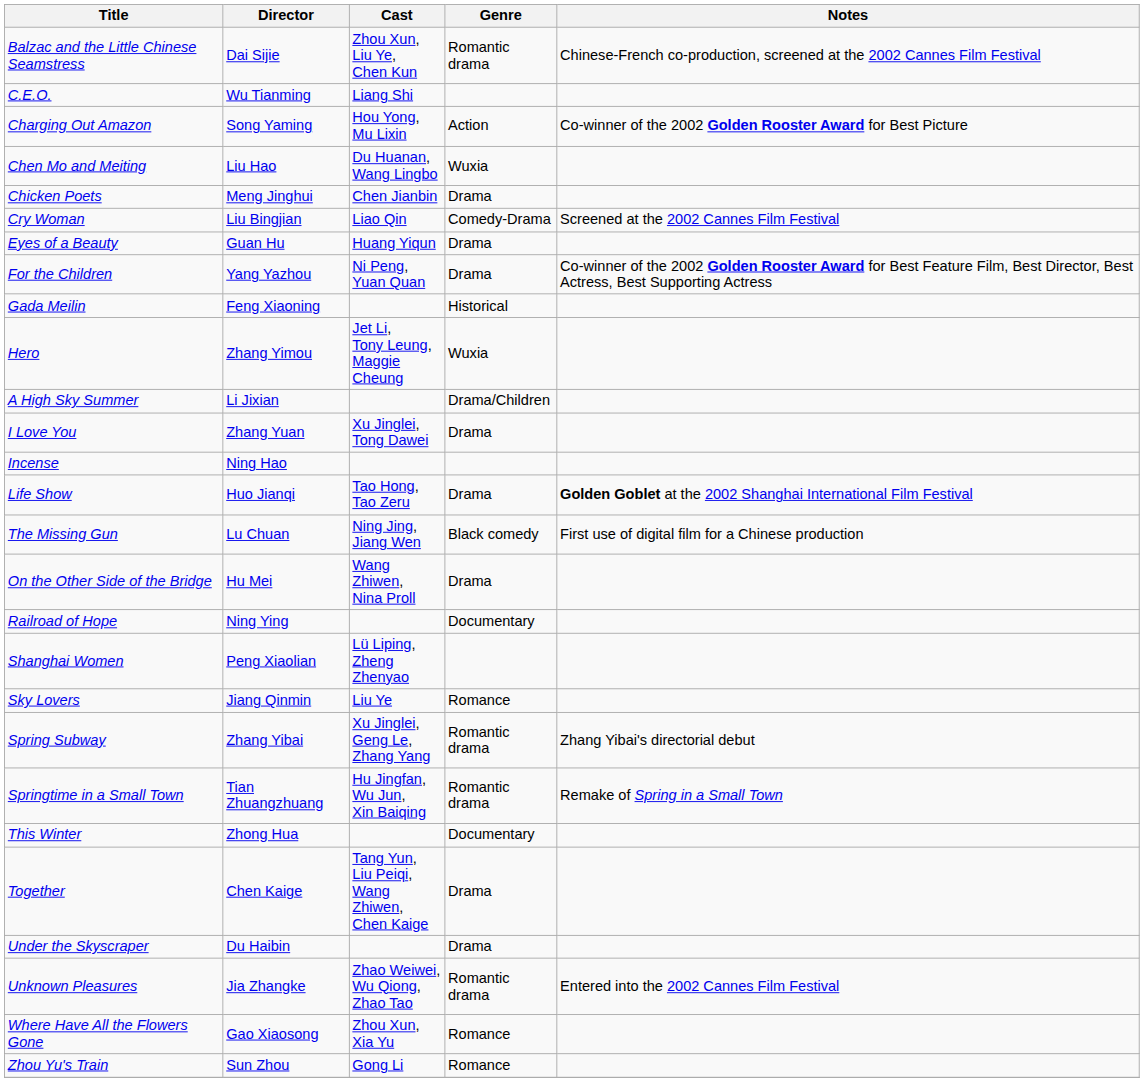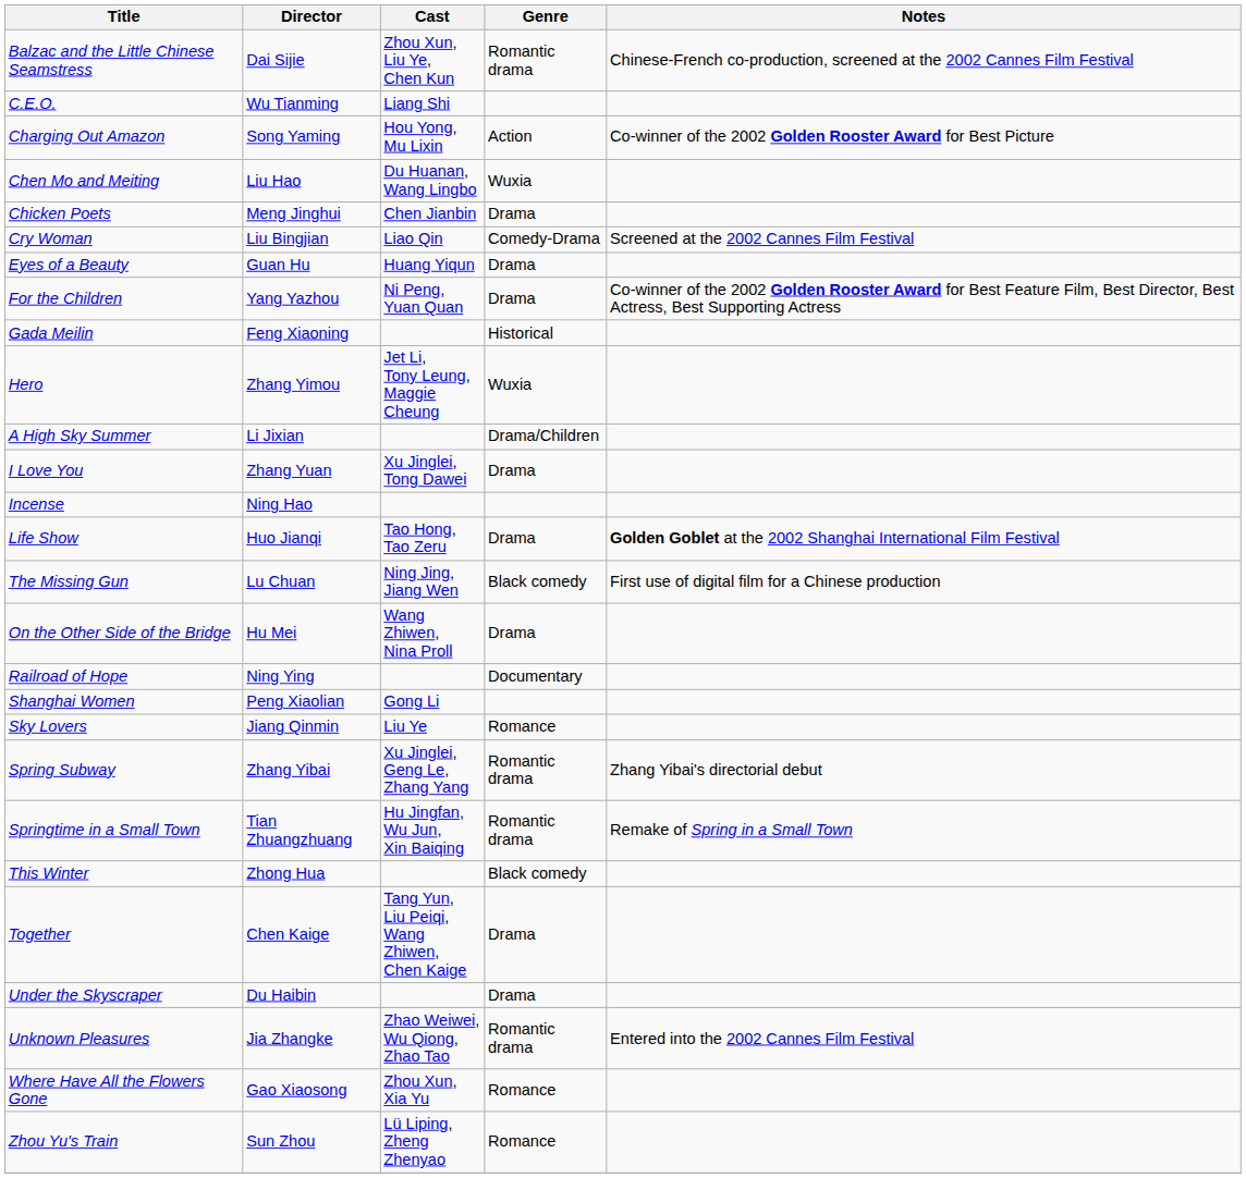 <table class="wikitable sortable">
 <tr>
 <th>Title</th>
 <th>Director</th>
 <th>Cast</th>
 <th>Genre</th>
 <th>Notes</th>
 </tr>
 <tr>
 <td><em><a href='#'>Balzac and the Little Chinese Seamstress</a></em></td>
 <td><a href='#'>Dai Sijie</a></td>
 <td><a href='#'>Zhou Xun</a>,<br><a href='#'>Liu Ye</a>,<br><a href='#'>Chen Kun</a></td>
 <td>Romantic drama</td>
 <td>Chinese-French co-production, screened at the <a href='#'>2002 Cannes Film Festival</a></td>
 </tr>
 <tr>
 <td><em><a href='#'>C.E.O.</a></em></td>
 <td><a href='#'>Wu Tianming</a></td>
 <td><a href='#'>Liang Shi</a></td>
 <td></td>
 <td></td>
 </tr>
 <tr>
 <td><em><a href='#'>Charging Out Amazon</a></em></td>
 <td><a href='#'>Song Yaming</a></td>
 <td><a href='#'>Hou Yong</a>,<br><a href='#'>Mu Lixin</a></td>
 <td>Action</td>
 <td>Co-winner of the 2002 <strong><a href='#'>Golden Rooster Award</a></strong> for Best Picture</td>
 </tr>
 <tr>
 <td><em><a href='#'>Chen Mo and Meiting</a></em></td>
 <td><a href='#'>Liu Hao</a></td>
 <td><a href='#'>Du Huanan</a>,<br><a href='#'>Wang Lingbo</a></td>
 <td>Wuxia</td>
 <td></td>
 </tr>
 <tr>
 <td><em><a href='#'>Chicken Poets</a></em></td>
 <td><a href='#'>Meng Jinghui</a></td>
 <td><a href='#'>Chen Jianbin</a></td>
 <td>Drama</td>
 <td></td>
 </tr>
 <tr>
 <td><em><a href='#'>Cry Woman</a></em></td>
 <td><a href='#'>Liu Bingjian</a></td>
 <td><a href='#'>Liao Qin</a></td>
 <td>Comedy-Drama</td>
 <td>Screened at the <a href='#'>2002 Cannes Film Festival</a></td>
 </tr>
 <tr>
 <td><em><a href='#'>Eyes of a Beauty</a></em></td>
 <td><a href='#'>Guan Hu</a></td>
 <td><a href='#'>Huang Yiqun</a></td>
 <td>Drama</td>
 <td></td>
 </tr>
 <tr>
 <td><em><a href='#'>For the Children</a></em></td>
 <td><a href='#'>Yang Yazhou</a></td>
 <td><a href='#'>Ni Peng</a>,<br><a href='#'>Yuan Quan</a></td>
 <td>Drama</td>
 <td>Co-winner of the 2002 <strong><a href='#'>Golden Rooster Award</a></strong> for Best Feature Film, Best Director, Best Actress, Best Supporting Actress</td>
 </tr>
 <tr>
 <td><em><a href='#'>Gada Meilin</a></em></td>
 <td><a href='#'>Feng Xiaoning</a></td>
 <td></td>
 <td>Historical</td>
 <td></td>
 </tr>
 <tr>
 <td><em><a href='#'>Hero</a></em></td>
 <td><a href='#'>Zhang Yimou</a></td>
 <td><a href='#'>Jet Li</a>,<br><a href='#'>Tony Leung</a>,<br><a href='#'>Maggie Cheung</a></td>
 <td>Wuxia</td>
 <td></td>
 </tr>
 <tr>
 <td><em><a href='#'>A High Sky Summer</a></em></td>
 <td><a href='#'>Li Jixian</a></td>
 <td></td>
 <td>Drama/Children</td>
 <td></td>
 </tr>
 <tr>
 <td><em><a href='#'>I Love You</a></em></td>
 <td><a href='#'>Zhang Yuan</a></td>
 <td><a href='#'>Xu Jinglei</a>,<br><a href='#'>Tong Dawei</a></td>
 <td>Drama</td>
 <td></td>
 </tr>
 <tr>
 <td><em><a href='#'>Incense</a></em></td>
 <td><a href='#'>Ning Hao</a></td>
 <td></td>
 <td></td>
 <td></td>
 </tr>
 <tr>
 <td><em><a href='#'>Life Show</a></em></td>
 <td><a href='#'>Huo Jianqi</a></td>
 <td><a href='#'>Tao Hong</a>,<br><a href='#'>Tao Zeru</a></td>
 <td>Drama</td>
 <td><strong>Golden Goblet</strong> at the <a href='#'>2002 Shanghai International Film Festival</a></td>
 </tr>
 <tr>
 <td><em><a href='#'>The Missing Gun</a></em></td>
 <td><a href='#'>Lu Chuan</a></td>
 <td><a href='#'>Ning Jing</a>,<br><a href='#'>Jiang Wen</a></td>
 <td>Black comedy</td>
 <td>First use of digital film for a Chinese production</td>
 </tr>
 <tr>
 <td><em><a href='#'>On the Other Side of the Bridge</a></em></td>
 <td><a href='#'>Hu Mei</a></td>
 <td><a href='#'>Wang Zhiwen</a>,<br><a href='#'>Nina Proll</a></td>
 <td>Drama</td>
 <td></td>
 </tr>
 <tr>
 <td><em><a href='#'>Railroad of Hope</a></em></td>
 <td><a href='#'>Ning Ying</a></td>
 <td></td>
 <td>Documentary</td>
 <td></td>
 </tr>
 <tr>
 <td><em><a href='#'>Shanghai Women</a></em></td>
 <td><a href='#'>Peng Xiaolian</a></td>
-<td><a href='#'>Lü Liping</a>,<br><a href='#'>Zheng Zhenyao</a></td>
+<td><a href='#'>Gong Li</a></td>
 <td></td>
 <td></td>
 </tr>
 <tr>
 <td><em><a href='#'>Sky Lovers</a></em></td>
 <td><a href='#'>Jiang Qinmin</a></td>
 <td><a href='#'>Liu Ye</a></td>
 <td>Romance</td>
 <td></td>
 </tr>
 <tr>
 <td><em><a href='#'>Spring Subway</a></em></td>
 <td><a href='#'>Zhang Yibai</a></td>
 <td><a href='#'>Xu Jinglei</a>,<br><a href='#'>Geng Le</a>,<br><a href='#'>Zhang Yang</a></td>
 <td>Romantic drama</td>
 <td>Zhang Yibai's directorial debut</td>
 </tr>
 <tr>
 <td><em><a href='#'>Springtime in a Small Town</a></em></td>
 <td><a href='#'>Tian Zhuangzhuang</a></td>
 <td><a href='#'>Hu Jingfan</a>,<br><a href='#'>Wu Jun</a>,<br><a href='#'>Xin Baiqing</a></td>
 <td>Romantic drama</td>
 <td>Remake of <em><a href='#'>Spring in a Small Town</a></em></td>
 </tr>
 <tr>
 <td><em><a href='#'>This Winter</a></em></td>
 <td><a href='#'>Zhong Hua</a></td>
 <td></td>
-<td>Documentary</td>
+<td>Black comedy</td>
 <td></td>
 </tr>
 <tr>
 <td><em><a href='#'>Together</a></em></td>
 <td><a href='#'>Chen Kaige</a></td>
 <td><a href='#'>Tang Yun</a>,<br><a href='#'>Liu Peiqi</a>,<br><a href='#'>Wang Zhiwen</a>,<br><a href='#'>Chen Kaige</a></td>
 <td>Drama</td>
 <td></td>
 </tr>
 <tr>
 <td><em><a href='#'>Under the Skyscraper</a></em></td>
 <td><a href='#'>Du Haibin</a></td>
 <td></td>
 <td>Drama</td>
 <td></td>
 </tr>
 <tr>
 <td><em><a href='#'>Unknown Pleasures</a></em></td>
 <td><a href='#'>Jia Zhangke</a></td>
 <td><a href='#'>Zhao Weiwei</a>,<br><a href='#'>Wu Qiong</a>,<br><a href='#'>Zhao Tao</a></td>
 <td>Romantic drama</td>
 <td>Entered into the <a href='#'>2002 Cannes Film Festival</a></td>
 </tr>
 <tr>
 <td><em><a href='#'>Where Have All the Flowers Gone</a></em></td>
 <td><a href='#'>Gao Xiaosong</a></td>
 <td><a href='#'>Zhou Xun</a>,<br><a href='#'>Xia Yu</a></td>
 <td>Romance</td>
 <td></td>
 </tr>
 <tr>
 <td><em><a href='#'>Zhou Yu's Train</a></em></td>
 <td><a href='#'>Sun Zhou</a></td>
-<td><a href='#'>Gong Li</a></td>
+<td><a href='#'>Lü Liping</a>,<br><a href='#'>Zheng Zhenyao</a></td>
 <td>Romance</td>
 <td></td>
 </tr>
 <tr>
 </tr>
 </table>
